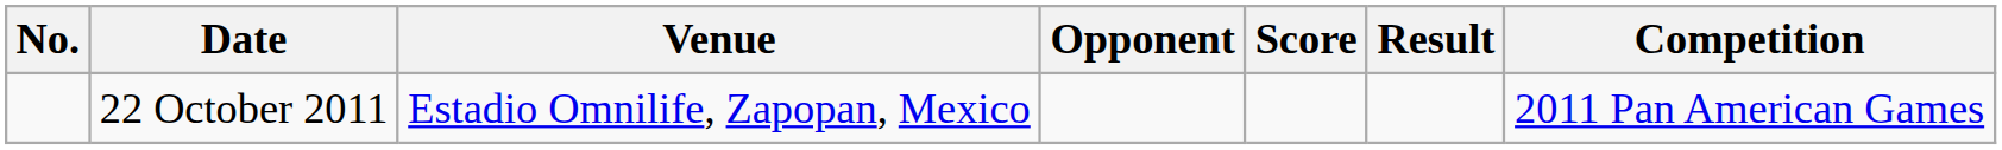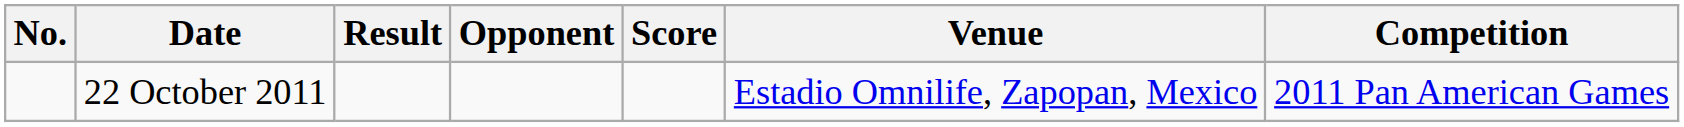 <table class="wikitable">
 <tr>
 <th>No.</th>
 <th>Date</th>
-<th>Venue</th>
+<th>Result</th>
 <th>Opponent</th>
 <th>Score</th>
-<th>Result</th>
+<th>Venue</th>
 <th>Competition</th>
 </tr>
 <tr>
 <td></td>
 <td>22 October 2011</td>
-<td><a href='#'>Estadio Omnilife</a>, <a href='#'>Zapopan</a>, <a href='#'>Mexico</a></td>
 <td></td>
 <td></td>
 <td></td>
+<td><a href='#'>Estadio Omnilife</a>, <a href='#'>Zapopan</a>, <a href='#'>Mexico</a></td>
 <td><a href='#'>2011 Pan American Games</a></td>
 </tr>
 </table>
